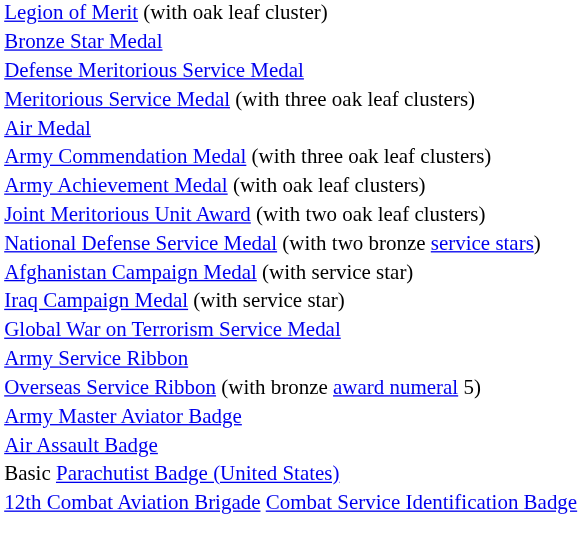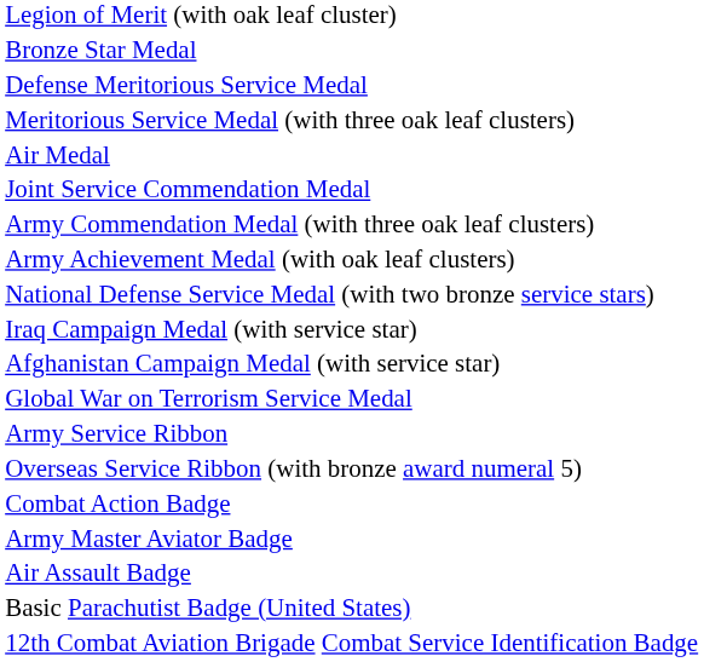 <table>
 <tr>
 <td></td>
 <td><a href='#'>Legion of Merit</a> (with oak leaf cluster)</td>
 </tr>
 <tr>
 <td></td>
 <td><a href='#'>Bronze Star Medal</a></td>
 </tr>
 <tr>
 <td></td>
 <td><a href='#'>Defense Meritorious Service Medal</a></td>
 </tr>
 <tr>
 <td><span></span><span></span><span></span></td>
 <td><a href='#'>Meritorious Service Medal</a> (with three oak leaf clusters)</td>
 </tr>
 <tr>
 <td></td>
 <td><a href='#'>Air Medal</a></td>
 </tr>
 <tr>
+<td></td>
+<td><a href='#'>Joint Service Commendation Medal</a></td>
+</tr>
+<tr>
 <td><span></span><span></span><span></span></td>
 <td><a href='#'>Army Commendation Medal</a> (with three oak leaf clusters)</td>
 </tr>
 <tr>
 <td></td>
 <td><a href='#'>Army Achievement Medal</a> (with oak leaf clusters)</td>
 </tr>
 <tr>
 <td><span></span><span></span></td>
-<td><a href='#'>Joint Meritorious Unit Award</a> (with two oak leaf clusters)</td>
-</tr>
-<tr>
-<td><span></span><span></span></td>
 <td><a href='#'>National Defense Service Medal</a> (with two bronze <a href='#'>service stars</a>)</td>
 </tr>
 <tr>
 <td><span></span></td>
-<td><a href='#'>Afghanistan Campaign Medal</a> (with service star)</td>
+<td><a href='#'>Iraq Campaign Medal</a> (with service star)</td>
 </tr>
 <tr>
 <td><span></span></td>
-<td><a href='#'>Iraq Campaign Medal</a> (with service star)</td>
+<td><a href='#'>Afghanistan Campaign Medal</a> (with service star)</td>
 </tr>
 <tr>
 <td></td>
 <td><a href='#'>Global War on Terrorism Service Medal</a></td>
 </tr>
 <tr>
 <td></td>
 <td><a href='#'>Army Service Ribbon</a></td>
 </tr>
 <tr>
 <td><span></span></td>
 <td><a href='#'>Overseas Service Ribbon</a> (with bronze <a href='#'>award numeral</a> 5)</td>
+</tr>
+<tr>
+<td align=center></td>
+<td><a href='#'>Combat Action Badge</a></td>
 </tr>
 <tr>
 <td align=center></td>
 <td><a href='#'>Army Master Aviator Badge</a></td>
 </tr>
 <tr>
 <td align=center></td>
 <td><a href='#'>Air Assault Badge</a></td>
 </tr>
 <tr>
 <td align=center></td>
 <td>Basic <a href='#'>Parachutist Badge (United States)</a></td>
 </tr>
 <tr>
 <td align=center></td>
 <td><a href='#'>12th Combat Aviation Brigade</a> <a href='#'>Combat Service Identification Badge</a></td>
 </tr>
 </table>
